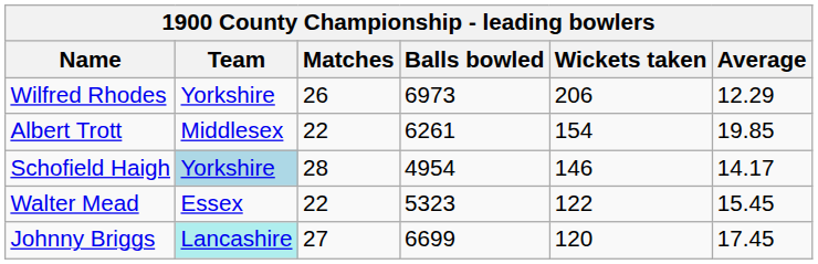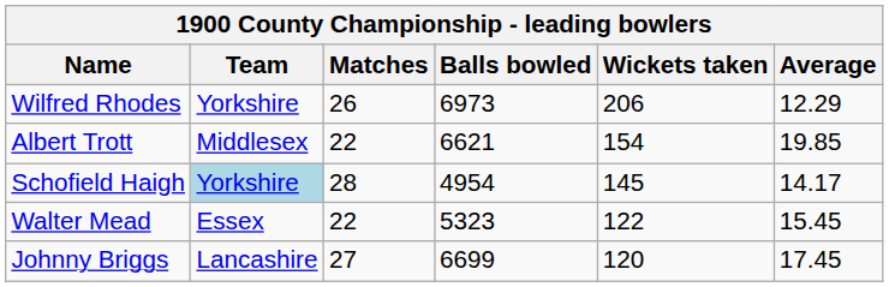 <table class="wikitable">
 <tr>
 <th bgcolor="#efefef" colspan="6">1900 County Championship - leading bowlers</th>
 </tr>
 <tr bgcolor="#efefef">
 <th>Name</th>
 <th>Team</th>
 <th>Matches</th>
 <th>Balls bowled</th>
 <th>Wickets taken</th>
 <th>Average</th>
 </tr>
 <tr>
 <td><a href='#'>Wilfred Rhodes</a></td>
 <td><a href='#'>Yorkshire</a></td>
 <td>26</td>
 <td>6973</td>
 <td>206</td>
 <td>12.29</td>
 </tr>
 <tr>
 <td><a href='#'>Albert Trott</a></td>
 <td><a href='#'>Middlesex</a></td>
 <td>22</td>
-<td>6261</td>
+<td>6621</td>
 <td>154</td>
 <td>19.85</td>
 </tr>
 <tr>
 <td><a href='#'>Schofield Haigh</a></td>
 <td style="background: lightblue;"><a href='#'>Yorkshire</a></td>
 <td>28</td>
 <td>4954</td>
-<td>146</td>
+<td>145</td>
 <td>14.17</td>
 </tr>
 <tr>
 <td><a href='#'>Walter Mead</a></td>
 <td><a href='#'>Essex</a></td>
 <td>22</td>
 <td>5323</td>
 <td>122</td>
 <td>15.45</td>
 </tr>
 <tr>
 <td><a href='#'>Johnny Briggs</a></td>
-<td style="background: paleturquoise;"><a href='#'>Lancashire</a></td>
+<td><a href='#'>Lancashire</a></td>
 <td>27</td>
 <td>6699</td>
 <td>120</td>
 <td>17.45</td>
 </tr>
 </table>
